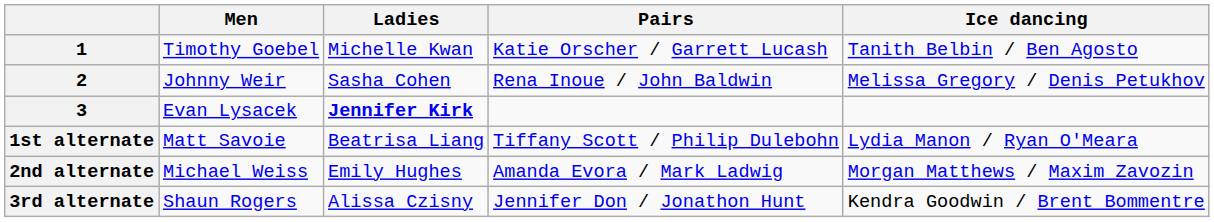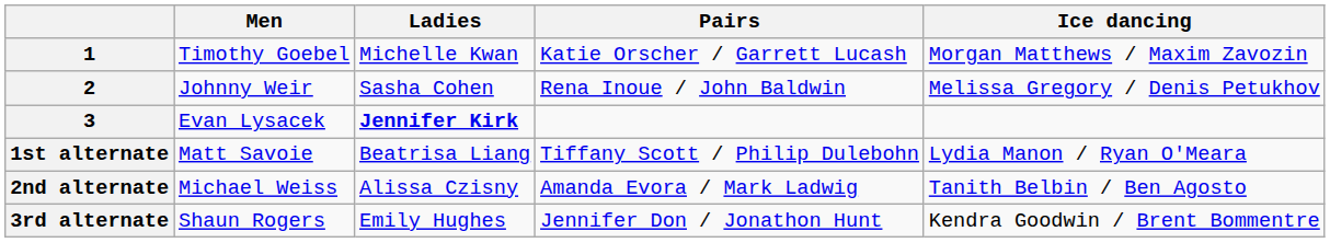 <table class="wikitable">
 <tr>
 <th></th>
 <th>Men</th>
 <th>Ladies</th>
 <th>Pairs</th>
 <th>Ice dancing</th>
 </tr>
 <tr>
 <th>1</th>
 <td><a href='#'>Timothy Goebel</a></td>
 <td><a href='#'>Michelle Kwan</a></td>
 <td><a href='#'>Katie Orscher</a> / <a href='#'>Garrett Lucash</a></td>
-<td><a href='#'>Tanith Belbin</a> / <a href='#'>Ben Agosto</a></td>
+<td><a href='#'>Morgan Matthews</a> / <a href='#'>Maxim Zavozin</a></td>
 </tr>
 <tr>
 <th>2</th>
 <td><a href='#'>Johnny Weir</a></td>
 <td><a href='#'>Sasha Cohen</a></td>
 <td><a href='#'>Rena Inoue</a> / <a href='#'>John Baldwin</a></td>
 <td><a href='#'>Melissa Gregory</a> / <a href='#'>Denis Petukhov</a></td>
 </tr>
 <tr>
 <th>3</th>
 <td><a href='#'>Evan Lysacek</a></td>
 <td><strong><a href='#'>Jennifer Kirk</a></strong></td>
 <td></td>
 <td></td>
 </tr>
 <tr>
 <th>1st alternate</th>
 <td><a href='#'>Matt Savoie</a></td>
 <td><a href='#'>Beatrisa Liang</a></td>
 <td><a href='#'>Tiffany Scott</a> / <a href='#'>Philip Dulebohn</a></td>
 <td><a href='#'>Lydia Manon</a> / <a href='#'>Ryan O'Meara</a></td>
 </tr>
 <tr>
 <th>2nd alternate</th>
 <td><a href='#'>Michael Weiss</a></td>
-<td><a href='#'>Emily Hughes</a></td>
+<td><a href='#'>Alissa Czisny</a></td>
 <td><a href='#'>Amanda Evora</a> / <a href='#'>Mark Ladwig</a></td>
-<td><a href='#'>Morgan Matthews</a> / <a href='#'>Maxim Zavozin</a></td>
+<td><a href='#'>Tanith Belbin</a> / <a href='#'>Ben Agosto</a></td>
 </tr>
 <tr>
 <th>3rd alternate</th>
 <td><a href='#'>Shaun Rogers</a></td>
-<td><a href='#'>Alissa Czisny</a></td>
+<td><a href='#'>Emily Hughes</a></td>
 <td><a href='#'>Jennifer Don</a> / <a href='#'>Jonathon Hunt</a></td>
 <td>Kendra Goodwin / <a href='#'>Brent Bommentre</a></td>
 </tr>
 </table>
